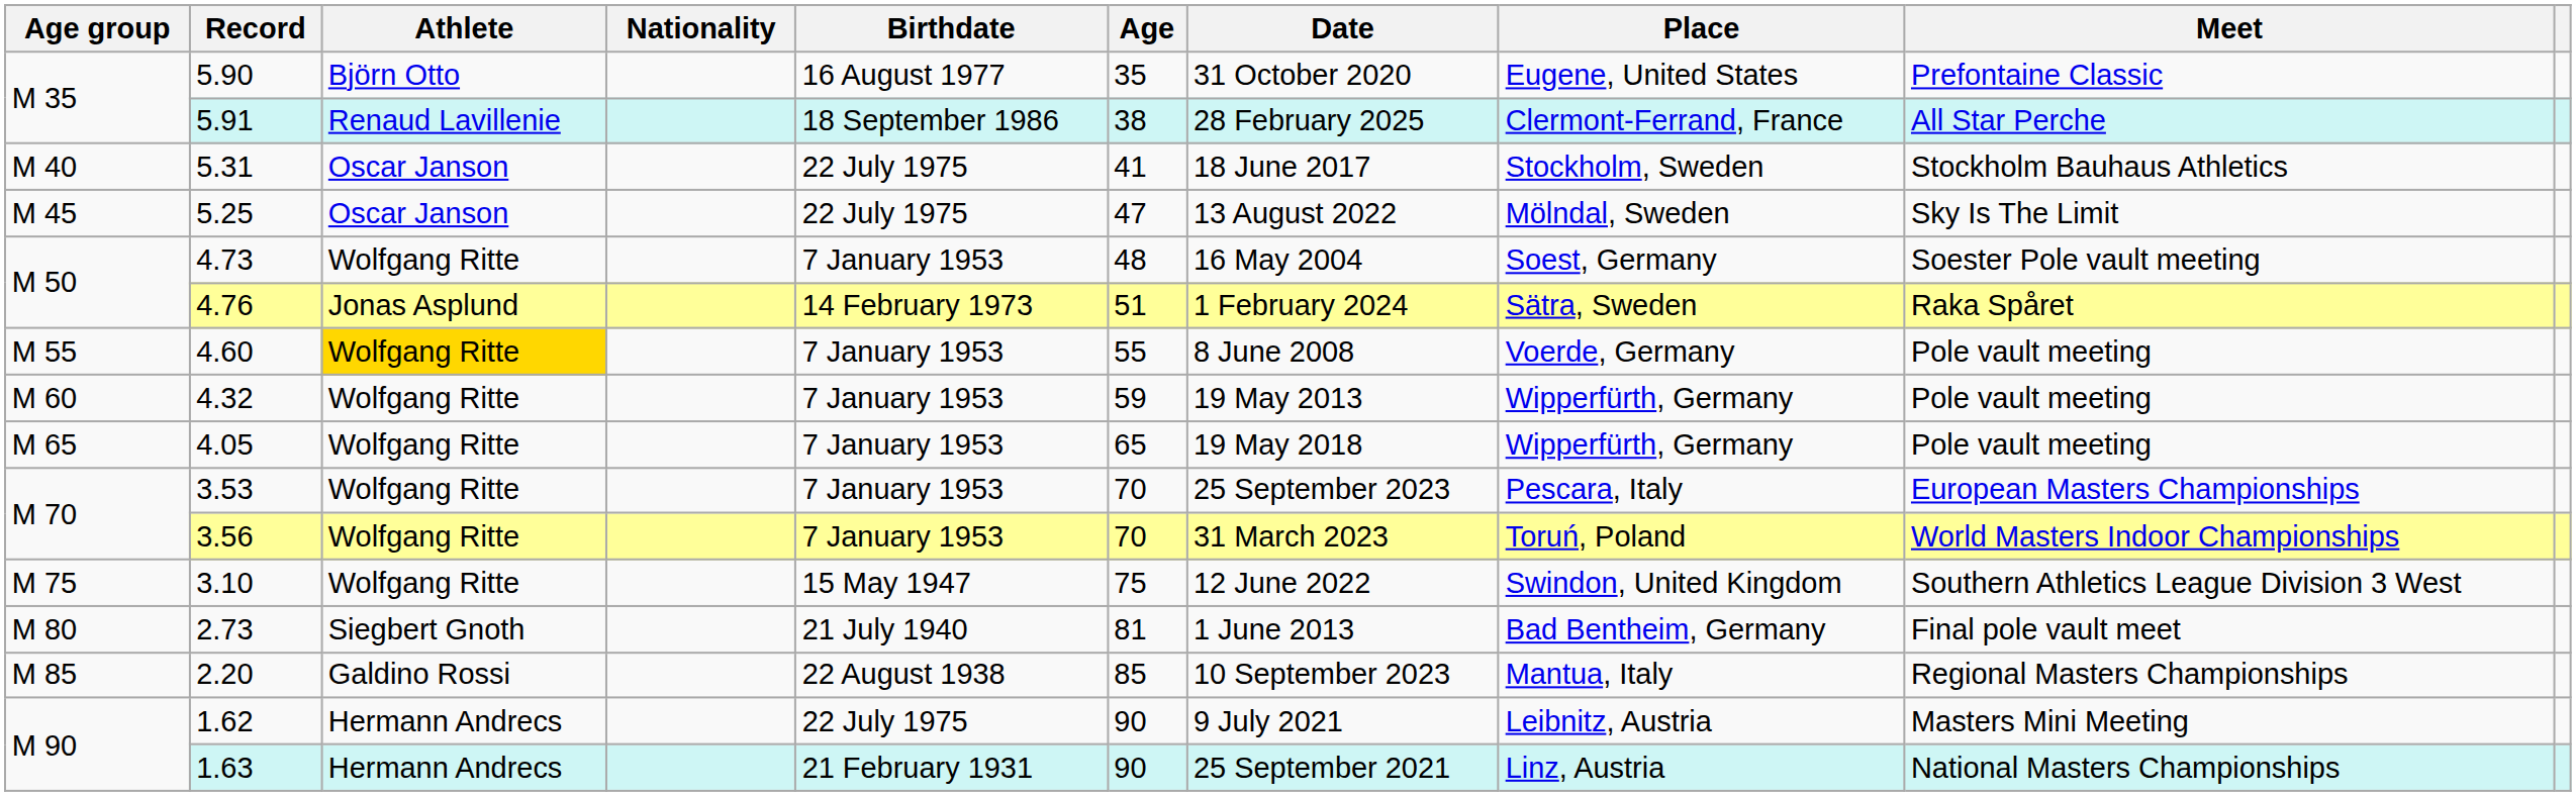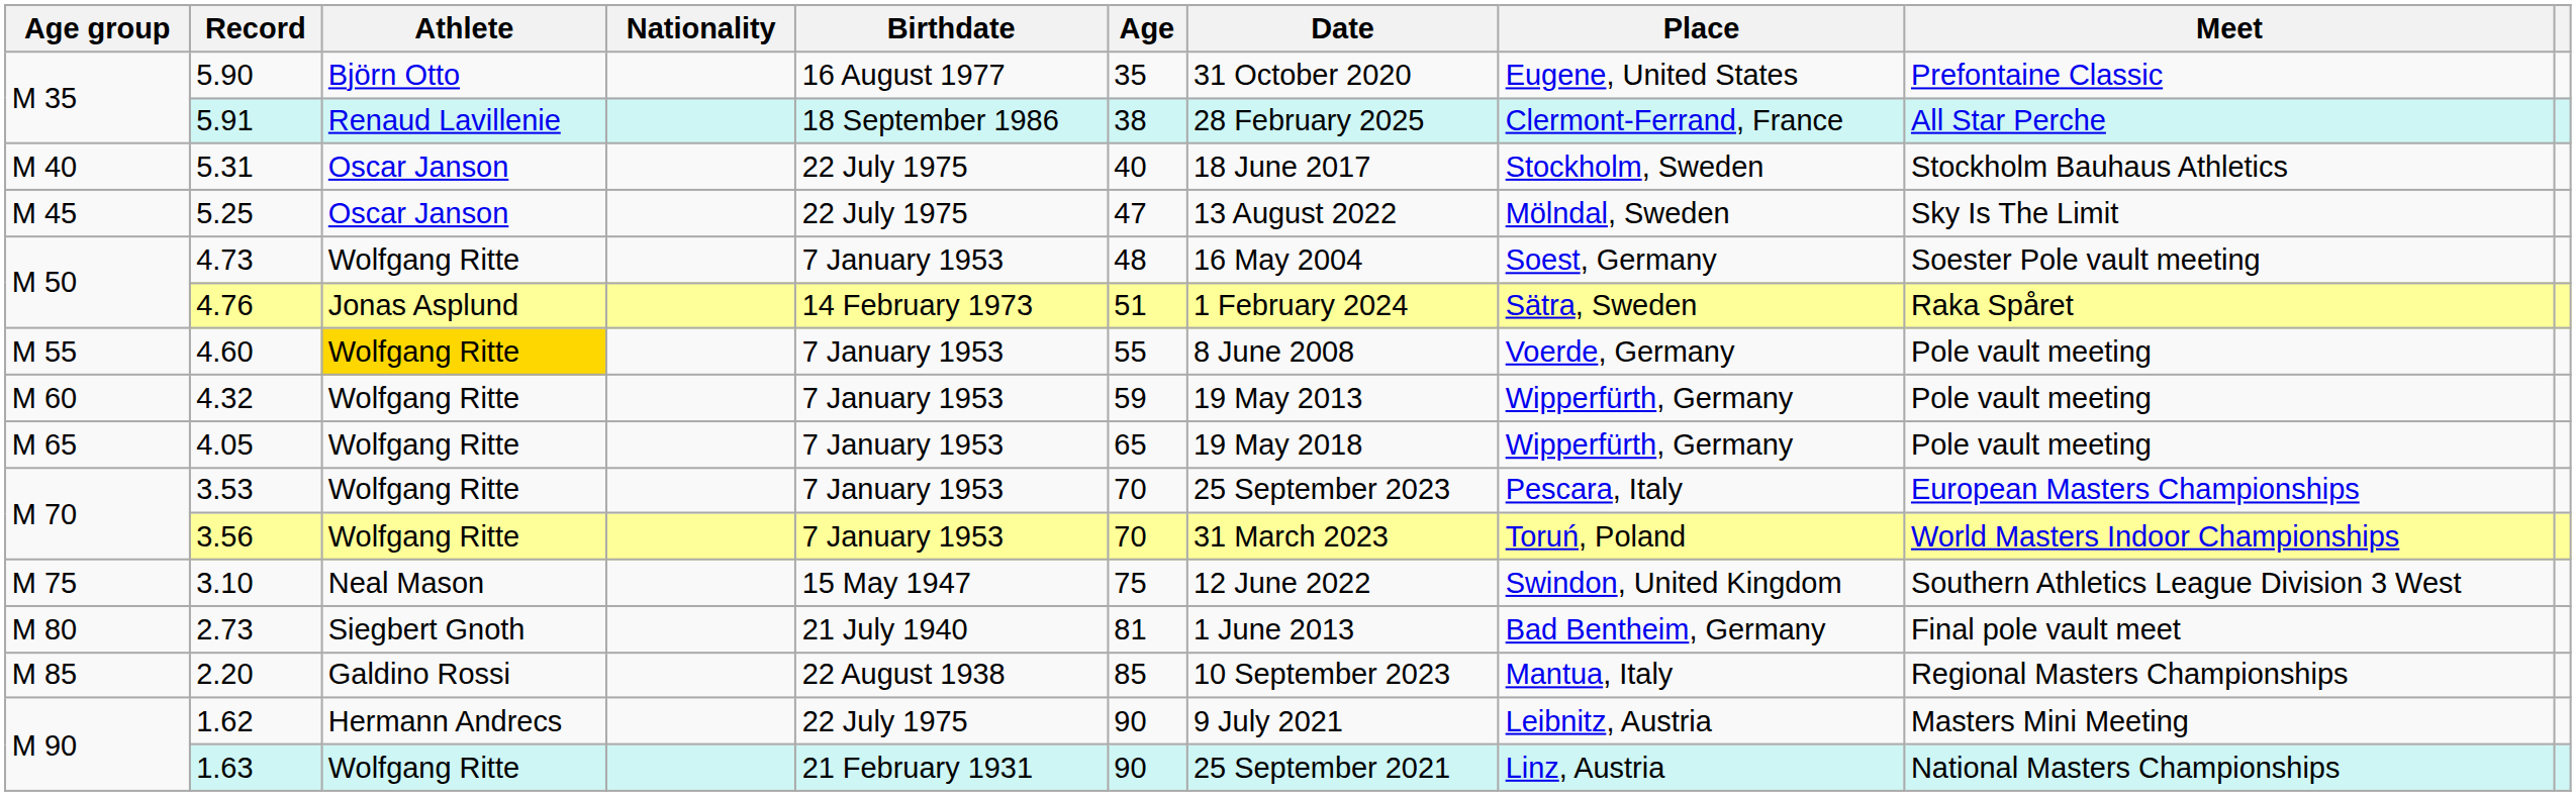 <table class="wikitable" style="font-size:90%; width: 100%;">
 <tr>
 <th>Age group</th>
 <th>Record</th>
 <th>Athlete</th>
 <th>Nationality</th>
 <th>Birthdate</th>
 <th>Age</th>
 <th>Date</th>
 <th>Place</th>
 <th>Meet</th>
 <th></th>
 </tr>
 <tr>
 <td rowspan=2>M 35</td>
 <td>5.90</td>
 <td><a href='#'>Björn Otto</a></td>
 <td></td>
 <td>16 August 1977</td>
 <td>35</td>
 <td>31 October 2020</td>
 <td><a href='#'>Eugene</a>, United States</td>
 <td><a href='#'>Prefontaine Classic</a></td>
 <td></td>
 </tr>
 <tr style="background:#cef6f5;">
 <td>5.91 </td>
 <td><a href='#'>Renaud Lavillenie</a></td>
 <td></td>
 <td>18 September 1986</td>
 <td>38</td>
 <td>28 February 2025</td>
 <td><a href='#'>Clermont-Ferrand</a>, France</td>
 <td><a href='#'>All Star Perche</a></td>
 <td></td>
 </tr>
 <tr>
 <td>M 40</td>
 <td>5.31</td>
 <td><a href='#'>Oscar Janson</a></td>
 <td></td>
 <td>22 July 1975</td>
-<td>41</td>
+<td>40</td>
 <td>18 June 2017</td>
 <td><a href='#'>Stockholm</a>, Sweden</td>
 <td>Stockholm Bauhaus Athletics</td>
 <td></td>
 </tr>
 <tr>
 <td>M 45</td>
 <td>5.25</td>
 <td><a href='#'>Oscar Janson</a></td>
 <td></td>
 <td>22 July 1975</td>
 <td>47</td>
 <td>13 August 2022</td>
 <td><a href='#'>Mölndal</a>, Sweden</td>
 <td>Sky Is The Limit</td>
 <td></td>
 </tr>
 <tr>
 <td rowspan=2>M 50</td>
 <td>4.73</td>
 <td>Wolfgang Ritte</td>
 <td></td>
 <td>7 January 1953</td>
 <td>48</td>
 <td>16 May 2004</td>
 <td><a href='#'>Soest</a>, Germany</td>
 <td>Soester Pole vault meeting</td>
 <td></td>
 </tr>
 <tr style="background:#ff9;">
 <td>4.76 </td>
 <td>Jonas Asplund</td>
 <td></td>
 <td>14 February 1973</td>
 <td>51</td>
 <td>1 February 2024</td>
 <td><a href='#'>Sätra</a>, Sweden</td>
 <td>Raka Spåret</td>
 <td></td>
 </tr>
 <tr>
 <td>M 55</td>
 <td>4.60</td>
 <td style="background: gold;">Wolfgang Ritte</td>
 <td></td>
 <td>7 January 1953</td>
 <td>55</td>
 <td>8 June 2008</td>
 <td><a href='#'>Voerde</a>, Germany</td>
 <td>Pole vault meeting</td>
 <td></td>
 </tr>
 <tr>
 <td>M 60</td>
 <td>4.32</td>
 <td>Wolfgang Ritte</td>
 <td></td>
 <td>7 January 1953</td>
 <td>59</td>
 <td>19 May 2013</td>
 <td><a href='#'>Wipperfürth</a>, Germany</td>
 <td>Pole vault meeting</td>
 <td></td>
 </tr>
 <tr>
 <td>M 65</td>
 <td>4.05</td>
 <td>Wolfgang Ritte</td>
 <td></td>
 <td>7 January 1953</td>
 <td>65</td>
 <td>19 May 2018</td>
 <td><a href='#'>Wipperfürth</a>, Germany</td>
 <td>Pole vault meeting</td>
 <td></td>
 </tr>
 <tr>
 <td rowspan=2>M 70</td>
 <td>3.53</td>
 <td>Wolfgang Ritte</td>
 <td></td>
 <td>7 January 1953</td>
 <td>70</td>
 <td>25 September 2023</td>
 <td><a href='#'>Pescara</a>, Italy</td>
 <td><a href='#'>European Masters Championships</a></td>
 <td></td>
 </tr>
 <tr style="background:#ff9;">
 <td>3.56 </td>
 <td>Wolfgang Ritte</td>
 <td></td>
 <td>7 January 1953</td>
 <td>70</td>
 <td>31 March 2023</td>
 <td><a href='#'>Toruń</a>, Poland</td>
 <td><a href='#'>World Masters Indoor Championships</a></td>
 <td></td>
 </tr>
 <tr>
 <td>M 75</td>
 <td>3.10</td>
-<td>Wolfgang Ritte</td>
+<td>Neal Mason</td>
 <td></td>
 <td>15 May 1947</td>
 <td>75</td>
 <td>12 June 2022</td>
 <td><a href='#'>Swindon</a>, United Kingdom</td>
 <td>Southern Athletics League Division 3 West</td>
 <td></td>
 </tr>
 <tr>
 <td>M 80</td>
 <td>2.73</td>
 <td>Siegbert Gnoth</td>
 <td></td>
 <td>21 July 1940</td>
 <td>81</td>
 <td>1 June 2013</td>
 <td><a href='#'>Bad Bentheim</a>, Germany</td>
 <td>Final pole vault meet</td>
 <td></td>
 </tr>
 <tr>
 <td>M 85</td>
 <td>2.20</td>
 <td>Galdino Rossi</td>
 <td></td>
 <td>22 August 1938</td>
 <td>85</td>
 <td>10 September 2023</td>
 <td><a href='#'>Mantua</a>, Italy</td>
 <td>Regional Masters Championships</td>
 <td></td>
 </tr>
 <tr>
 <td rowspan=2>M 90</td>
 <td>1.62</td>
 <td>Hermann Andrecs</td>
 <td></td>
 <td>22 July 1975</td>
 <td>90</td>
 <td>9 July 2021</td>
 <td><a href='#'>Leibnitz</a>, Austria</td>
 <td>Masters Mini Meeting</td>
 <td></td>
 </tr>
 <tr style="background:#cef6f5;">
 <td>1.63</td>
-<td>Hermann Andrecs</td>
+<td>Wolfgang Ritte</td>
 <td></td>
 <td>21 February 1931</td>
 <td>90</td>
 <td>25 September 2021</td>
 <td><a href='#'>Linz</a>, Austria</td>
 <td>National Masters Championships</td>
 <td></td>
 </tr>
 </table>
